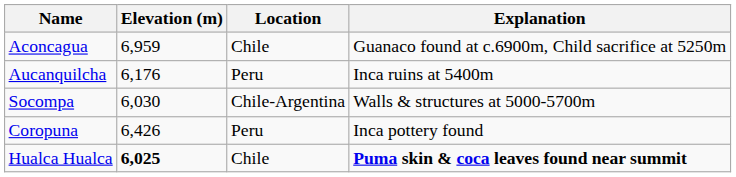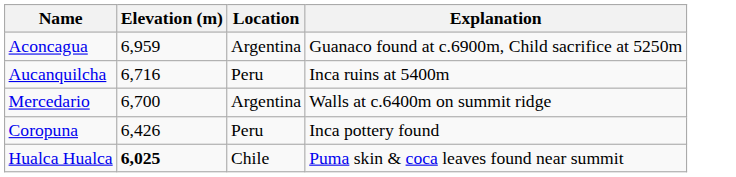 <table class="wikitable sortable">
 <tr>
 <th>Name</th>
 <th>Elevation (m)</th>
 <th>Location</th>
 <th>Explanation</th>
 </tr>
 <tr>
 <td><a href='#'>Aconcagua</a></td>
 <td>6,959</td>
-<td>Chile</td>
+<td>Argentina</td>
 <td>Guanaco found at c.6900m, Child sacrifice at 5250m</td>
 </tr>
 <tr>
 <td><a href='#'>Aucanquilcha</a></td>
-<td>6,176</td>
+<td>6,716</td>
 <td>Peru</td>
 <td>Inca ruins at 5400m</td>
 </tr>
 <tr>
-<td><a href='#'>Socompa</a></td>
-<td>6,030</td>
-<td>Chile-Argentina</td>
-<td>Walls & structures at 5000-5700m</td>
+<td><a href='#'>Mercedario</a></td>
+<td>6,700</td>
+<td>Argentina</td>
+<td>Walls at c.6400m on summit ridge</td>
 </tr>
 <tr>
 <td><a href='#'>Coropuna</a></td>
 <td>6,426</td>
 <td>Peru</td>
 <td>Inca pottery found</td>
 </tr>
 <tr>
 <td><a href='#'>Hualca Hualca</a></td>
 <td><strong>6,025</strong></td>
 <td>Chile</td>
-<td><strong><a href='#'>Puma</a> skin & <a href='#'>coca</a> leaves found near summit</strong></td>
+<td><a href='#'>Puma</a> skin & <a href='#'>coca</a> leaves found near summit</td>
 </tr>
 </table>
